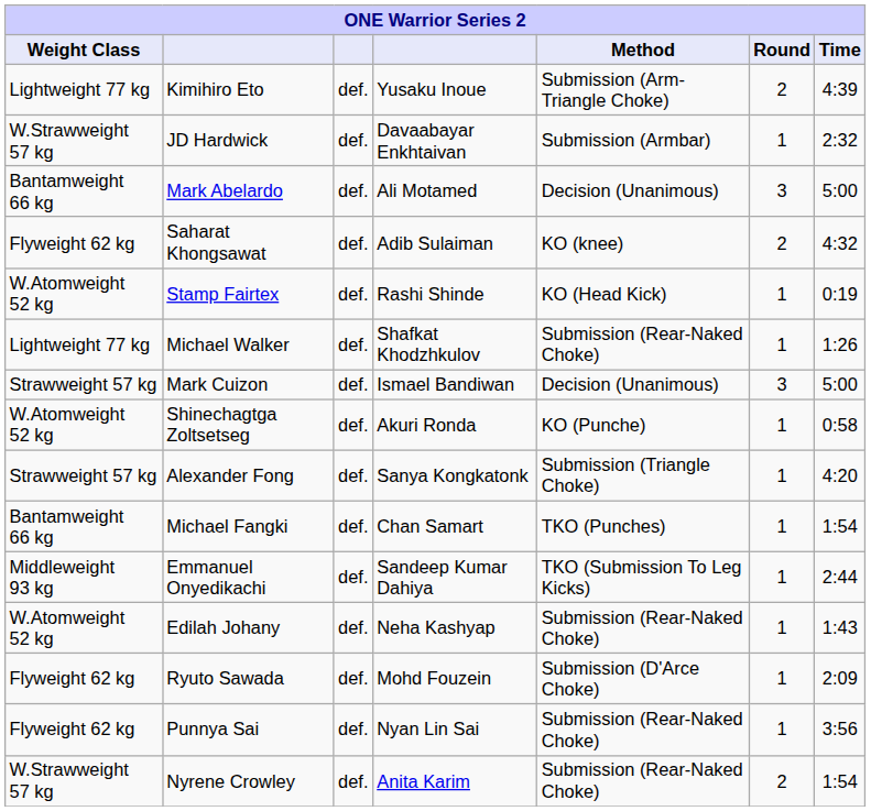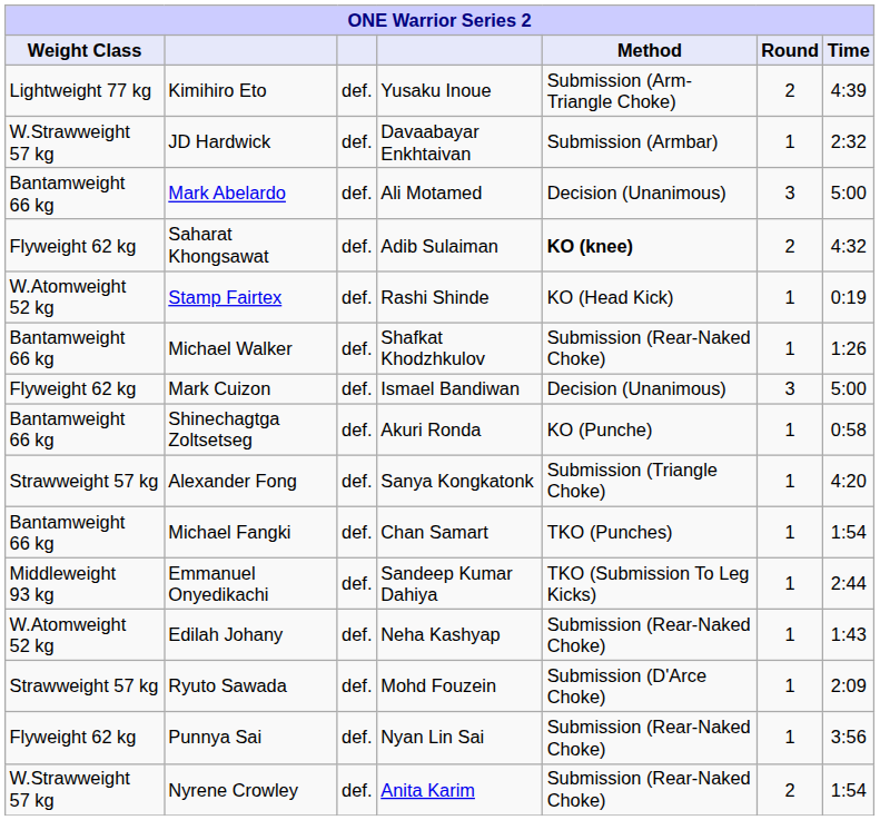 <table class="wikitable" style="font-size: 80%;">
 <tr>
 <th colspan="8" style="background-color: #ccf; color: #000080; text-align: center;"><strong>ONE Warrior Series 2</strong></th>
 </tr>
 <tr>
 <th colspan="1" style="background-color: #E6E8FA; color: #000000; text-align: center;">Weight Class</th>
 <th colspan="1" style="background-color: #E6E8FA; color: #000000; text-align: center;"></th>
 <th colspan="1" style="background-color: #E6E8FA; color: #000000; text-align: center;"></th>
 <th colspan="1" style="background-color: #E6E8FA; color: #000000; text-align: center;"></th>
 <th colspan="1" style="background-color: #E6E8FA; color: #000000; text-align: center;">Method</th>
 <th colspan="1" style="background-color: #E6E8FA; color: #000000; text-align: center;">Round</th>
 <th colspan="1" style="background-color: #E6E8FA; color: #000000; text-align: center;">Time</th>
 </tr>
 <tr>
 <td>Lightweight 77 kg</td>
 <td> Kimihiro Eto</td>
 <td>def.</td>
 <td> Yusaku Inoue</td>
 <td>Submission (Arm-Triangle Choke)</td>
 <td align=center>2</td>
 <td align=center>4:39</td>
 </tr>
 <tr>
 <td>W.Strawweight 57 kg</td>
 <td> JD Hardwick</td>
 <td>def.</td>
 <td> Davaabayar Enkhtaivan</td>
 <td>Submission (Armbar)</td>
 <td align=center>1</td>
 <td align=center>2:32</td>
 </tr>
 <tr>
 <td>Bantamweight 66 kg</td>
 <td> <a href='#'>Mark Abelardo</a></td>
 <td>def.</td>
 <td> Ali Motamed</td>
 <td>Decision (Unanimous)</td>
 <td align=center>3</td>
 <td align=center>5:00</td>
 </tr>
 <tr>
 <td>Flyweight 62 kg</td>
 <td> Saharat Khongsawat</td>
 <td>def.</td>
 <td> Adib Sulaiman</td>
-<td>KO (knee)</td>
+<td><strong>KO (knee)</strong></td>
 <td align=center>2</td>
 <td align=center>4:32</td>
 </tr>
 <tr>
 <td>W.Atomweight 52 kg</td>
 <td> <a href='#'>Stamp Fairtex</a></td>
 <td>def.</td>
 <td> Rashi Shinde</td>
 <td>KO (Head Kick)</td>
 <td align=center>1</td>
 <td align=center>0:19</td>
 </tr>
 <tr>
-<td>Lightweight 77 kg</td>
+<td>Bantamweight 66 kg</td>
 <td> Michael Walker</td>
 <td>def.</td>
 <td> Shafkat Khodzhkulov</td>
 <td>Submission (Rear-Naked Choke)</td>
 <td align=center>1</td>
 <td align=center>1:26</td>
 </tr>
 <tr>
-<td>Strawweight 57 kg</td>
+<td>Flyweight 62 kg</td>
 <td> Mark Cuizon</td>
 <td>def.</td>
 <td> Ismael Bandiwan</td>
 <td>Decision (Unanimous)</td>
 <td align=center>3</td>
 <td align=center>5:00</td>
 </tr>
 <tr>
-<td>W.Atomweight 52 kg</td>
+<td>Bantamweight 66 kg</td>
 <td> Shinechagtga Zoltsetseg</td>
 <td>def.</td>
 <td> Akuri Ronda</td>
 <td>KO (Punche)</td>
 <td align=center>1</td>
 <td align=center>0:58</td>
 </tr>
 <tr>
 <td>Strawweight 57 kg</td>
 <td> Alexander Fong</td>
 <td>def.</td>
 <td> Sanya Kongkatonk</td>
 <td>Submission (Triangle Choke)</td>
 <td align=center>1</td>
 <td align=center>4:20</td>
 </tr>
 <tr>
 <td>Bantamweight 66 kg</td>
 <td> Michael Fangki</td>
 <td>def.</td>
 <td> Chan Samart</td>
 <td>TKO (Punches)</td>
 <td align=center>1</td>
 <td align=center>1:54</td>
 </tr>
 <tr>
 <td>Middleweight 93 kg</td>
 <td> Emmanuel Onyedikachi</td>
 <td>def.</td>
 <td> Sandeep Kumar Dahiya</td>
 <td>TKO (Submission To Leg Kicks)</td>
 <td align=center>1</td>
 <td align=center>2:44</td>
 </tr>
 <tr>
 <td>W.Atomweight 52 kg</td>
 <td> Edilah Johany</td>
 <td>def.</td>
 <td> Neha Kashyap</td>
 <td>Submission (Rear-Naked Choke)</td>
 <td align=center>1</td>
 <td align=center>1:43</td>
 </tr>
 <tr>
-<td>Flyweight 62 kg</td>
+<td>Strawweight 57 kg</td>
 <td> Ryuto Sawada</td>
 <td>def.</td>
 <td> Mohd Fouzein</td>
 <td>Submission (D'Arce Choke)</td>
 <td align=center>1</td>
 <td align=center>2:09</td>
 </tr>
 <tr>
 <td>Flyweight 62 kg</td>
 <td> Punnya Sai</td>
 <td>def.</td>
 <td> Nyan Lin Sai</td>
 <td>Submission (Rear-Naked Choke)</td>
 <td align=center>1</td>
 <td align=center>3:56</td>
 </tr>
 <tr>
 <td>W.Strawweight 57 kg</td>
 <td> Nyrene Crowley</td>
 <td>def.</td>
 <td> <a href='#'>Anita Karim</a></td>
 <td>Submission (Rear-Naked Choke)</td>
 <td align=center>2</td>
 <td align=center>1:54</td>
 </tr>
 </table>
